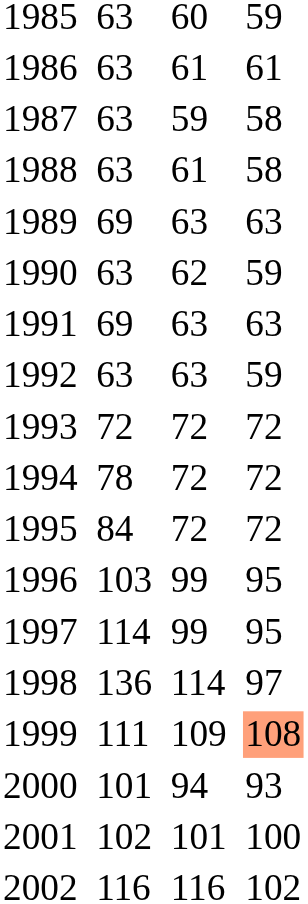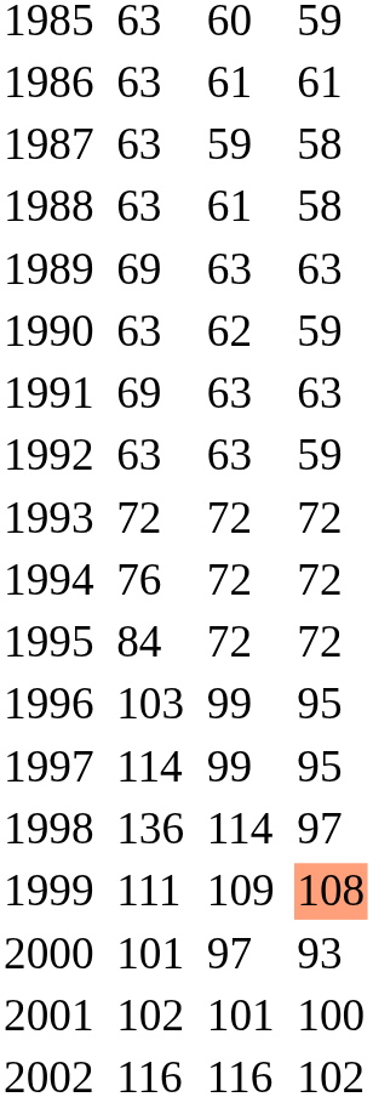 <table>
 <tr>
 <td>1985</td>
 <td></td>
 <td>63</td>
 <td></td>
 <td>60</td>
 <td></td>
 <td>59</td>
 </tr>
 <tr>
 <td>1986</td>
 <td></td>
 <td>63</td>
 <td></td>
 <td>61</td>
 <td></td>
 <td>61</td>
 </tr>
 <tr>
 <td>1987</td>
 <td></td>
 <td>63</td>
 <td></td>
 <td>59</td>
 <td></td>
 <td>58</td>
 </tr>
 <tr>
 <td>1988</td>
 <td></td>
 <td>63</td>
 <td></td>
 <td>61</td>
 <td></td>
 <td>58</td>
 </tr>
 <tr>
 <td>1989</td>
 <td></td>
 <td>69</td>
 <td></td>
 <td>63</td>
 <td></td>
 <td>63</td>
 </tr>
 <tr>
 <td>1990</td>
 <td></td>
 <td>63</td>
 <td></td>
 <td>62</td>
 <td></td>
 <td>59</td>
 </tr>
 <tr>
 <td>1991</td>
 <td></td>
 <td>69</td>
 <td></td>
 <td>63</td>
 <td></td>
 <td>63</td>
 </tr>
 <tr>
 <td>1992</td>
 <td></td>
 <td>63</td>
 <td></td>
 <td>63</td>
 <td></td>
 <td>59</td>
 </tr>
 <tr>
 <td>1993</td>
 <td></td>
 <td>72</td>
 <td></td>
 <td>72</td>
 <td></td>
 <td>72</td>
 </tr>
 <tr>
 <td>1994</td>
 <td></td>
-<td>78</td>
+<td>76</td>
 <td></td>
 <td>72</td>
 <td></td>
 <td>72</td>
 </tr>
 <tr>
 <td>1995</td>
 <td></td>
 <td>84</td>
 <td></td>
 <td>72</td>
 <td></td>
 <td>72</td>
 </tr>
 <tr>
 <td>1996</td>
 <td></td>
 <td>103</td>
 <td></td>
 <td>99</td>
 <td></td>
 <td>95</td>
 </tr>
 <tr>
 <td>1997</td>
 <td></td>
 <td>114</td>
 <td></td>
 <td>99</td>
 <td></td>
 <td>95</td>
 </tr>
 <tr>
 <td>1998</td>
 <td></td>
 <td>136</td>
 <td></td>
 <td>114</td>
 <td></td>
 <td>97</td>
 </tr>
 <tr>
 <td>1999</td>
 <td></td>
 <td>111</td>
 <td></td>
 <td>109</td>
 <td></td>
 <td style="background: lightsalmon;">108</td>
 </tr>
 <tr>
 <td>2000</td>
 <td></td>
 <td>101</td>
 <td></td>
-<td>94</td>
+<td>97</td>
 <td></td>
 <td>93</td>
 </tr>
 <tr>
 <td>2001</td>
 <td></td>
 <td>102</td>
 <td></td>
 <td>101</td>
 <td></td>
 <td>100</td>
 </tr>
 <tr>
 <td>2002</td>
 <td></td>
 <td>116</td>
 <td></td>
 <td>116</td>
 <td></td>
 <td>102</td>
 </tr>
 </table>
